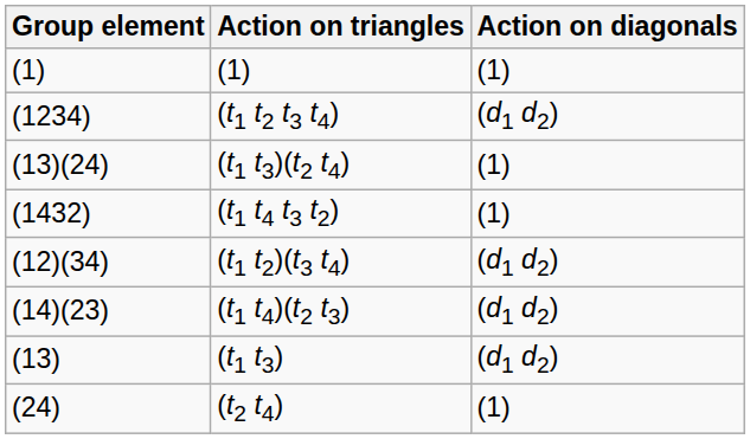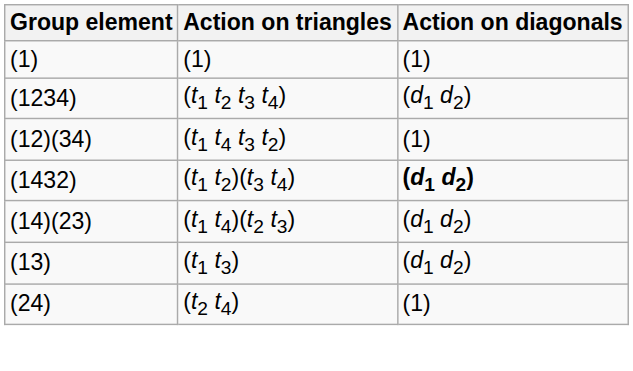 <table class="wikitable">
 <tr>
 <th>Group element</th>
 <th>Action on triangles</th>
 <th>Action on diagonals</th>
 </tr>
 <tr>
 <td>(1)</td>
 <td>(1)</td>
 <td>(1)</td>
 </tr>
 <tr>
 <td>(1234)</td>
 <td>(<em>t</em><sub>1</sub> <em>t</em><sub>2</sub> <em>t</em><sub>3</sub> <em>t</em><sub>4</sub>)</td>
 <td>(<em>d</em><sub>1</sub> <em>d</em><sub>2</sub>)</td>
 </tr>
 <tr>
-<td>(13)(24)</td>
-<td>(<em>t</em><sub>1</sub> <em>t</em><sub>3</sub>)(<em>t</em><sub>2</sub> <em>t</em><sub>4</sub>)</td>
+<td>(12)(34)</td>
+<td>(<em>t</em><sub>1</sub> <em>t</em><sub>4</sub> <em>t</em><sub>3</sub> <em>t</em><sub>2</sub>)</td>
 <td>(1)</td>
 </tr>
 <tr>
 <td>(1432)</td>
-<td>(<em>t</em><sub>1</sub> <em>t</em><sub>4</sub> <em>t</em><sub>3</sub> <em>t</em><sub>2</sub>)</td>
-<td>(1)</td>
-</tr>
-<tr>
-<td>(12)(34)</td>
 <td>(<em>t</em><sub>1</sub> <em>t</em><sub>2</sub>)(<em>t</em><sub>3</sub> <em>t</em><sub>4</sub>)</td>
-<td>(<em>d</em><sub>1</sub> <em>d</em><sub>2</sub>)</td>
+<td><strong>(<em>d</em><sub>1</sub> <em>d</em><sub>2</sub>)</strong></td>
 </tr>
 <tr>
 <td>(14)(23)</td>
 <td>(<em>t</em><sub>1</sub> <em>t</em><sub>4</sub>)(<em>t</em><sub>2</sub> <em>t</em><sub>3</sub>)</td>
 <td>(<em>d</em><sub>1</sub> <em>d</em><sub>2</sub>)</td>
 </tr>
 <tr>
 <td>(13)</td>
 <td>(<em>t</em><sub>1</sub> <em>t</em><sub>3</sub>)</td>
 <td>(<em>d</em><sub>1</sub> <em>d</em><sub>2</sub>)</td>
 </tr>
 <tr>
 <td>(24)</td>
 <td>(<em>t</em><sub>2</sub> <em>t</em><sub>4</sub>)</td>
 <td>(1)</td>
 </tr>
 </table>
